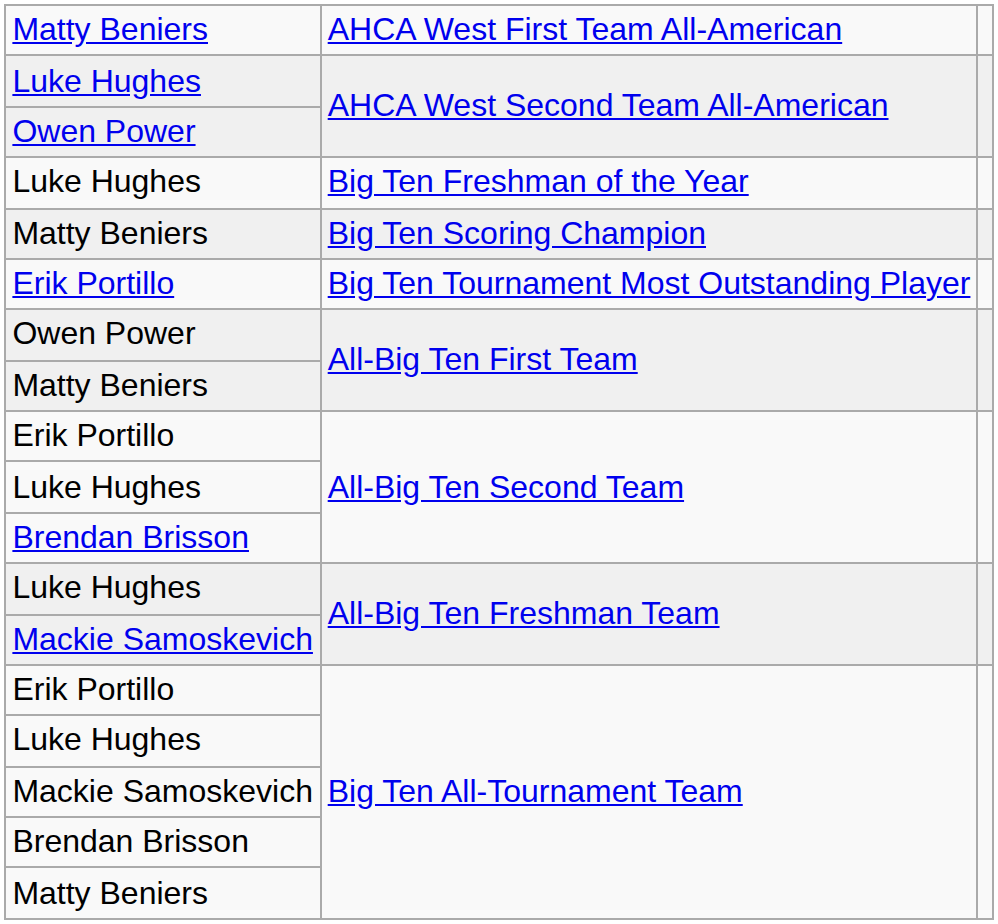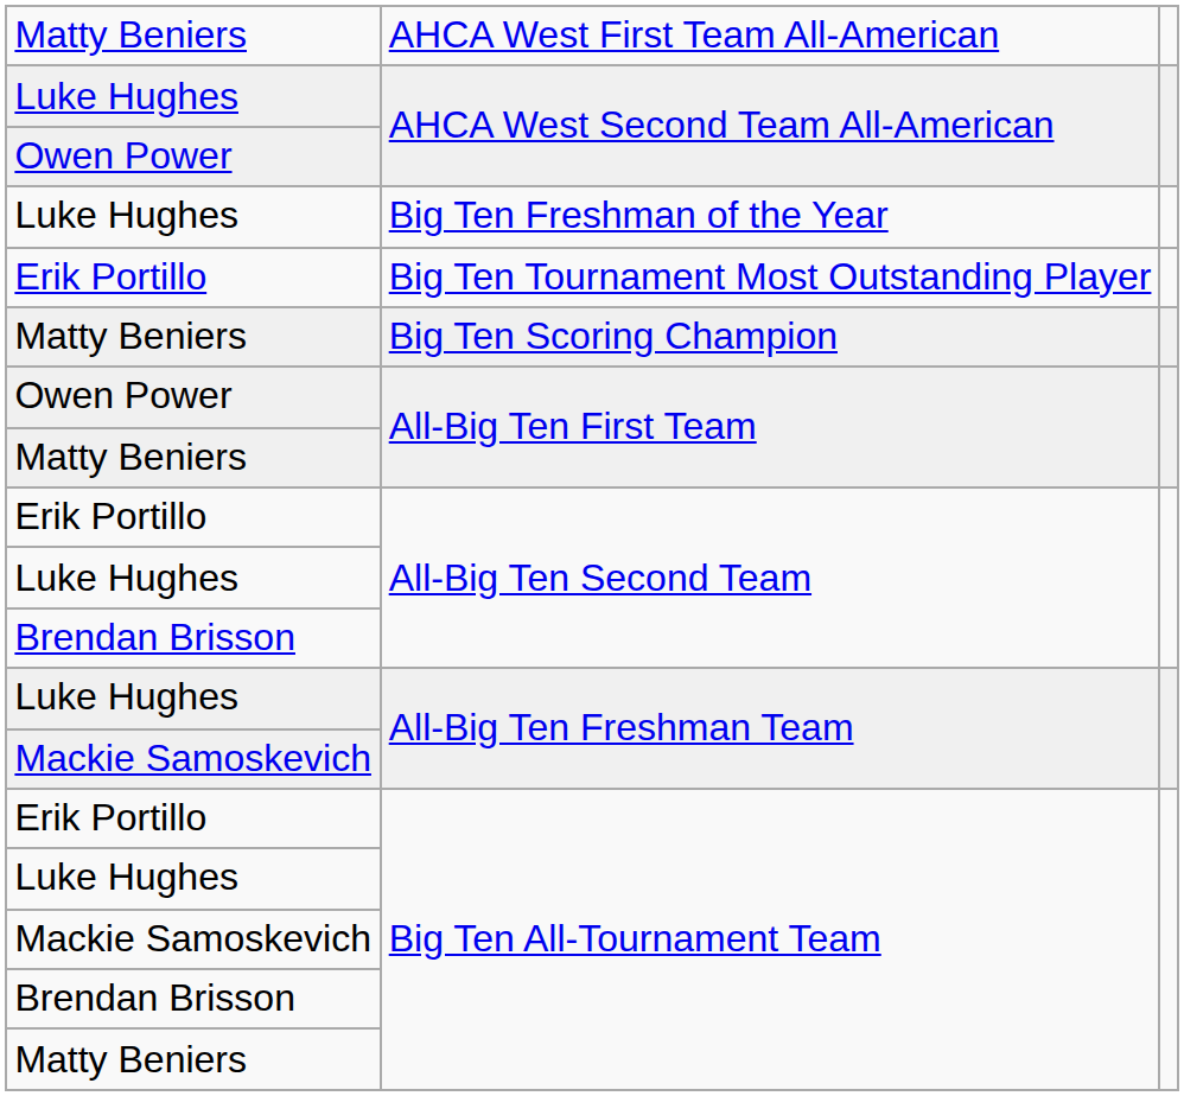 <table class="wikitable">
 <tr>
 <td><a href='#'>Matty Beniers</a></td>
 <td rowspan=1><a href='#'>AHCA West First Team All-American</a></td>
 <td rowspan=1></td>
 </tr>
 <tr bgcolor=f0f0f0>
 <td><a href='#'>Luke Hughes</a></td>
 <td rowspan=2><a href='#'>AHCA West Second Team All-American</a></td>
 <td rowspan=2></td>
 </tr>
 <tr bgcolor=f0f0f0>
 <td><a href='#'>Owen Power</a></td>
 </tr>
 <tr>
 <td>Luke Hughes</td>
 <td><a href='#'>Big Ten Freshman of the Year</a></td>
 <td></td>
 </tr>
+<tr>
+<td><a href='#'>Erik Portillo</a></td>
+<td><a href='#'>Big Ten Tournament Most Outstanding Player</a></td>
+<td></td>
+</tr>
 <tr bgcolor=f0f0f0>
 <td>Matty Beniers</td>
 <td><a href='#'>Big Ten Scoring Champion</a></td>
-<td></td>
-</tr>
-<tr>
-<td><a href='#'>Erik Portillo</a></td>
-<td><a href='#'>Big Ten Tournament Most Outstanding Player</a></td>
 <td></td>
 </tr>
 <tr bgcolor=f0f0f0>
 <td>Owen Power</td>
 <td rowspan=2><a href='#'>All-Big Ten First Team</a></td>
 <td rowspan=2></td>
 </tr>
 <tr bgcolor=f0f0f0>
 <td>Matty Beniers</td>
 </tr>
 <tr>
 <td>Erik Portillo</td>
 <td rowspan=3><a href='#'>All-Big Ten Second Team</a></td>
 <td rowspan=3></td>
 </tr>
 <tr>
 <td>Luke Hughes</td>
 </tr>
 <tr>
 <td><a href='#'>Brendan Brisson</a></td>
 </tr>
 <tr bgcolor=f0f0f0>
 <td>Luke Hughes</td>
 <td rowspan=2><a href='#'>All-Big Ten Freshman Team</a></td>
 <td rowspan=2></td>
 </tr>
 <tr bgcolor=f0f0f0>
 <td><a href='#'>Mackie Samoskevich</a></td>
 </tr>
 <tr>
 <td>Erik Portillo</td>
 <td rowspan=5><a href='#'>Big Ten All-Tournament Team</a></td>
 <td rowspan=5></td>
 </tr>
 <tr>
 <td>Luke Hughes</td>
 </tr>
 <tr>
 <td>Mackie Samoskevich</td>
 </tr>
 <tr>
 <td>Brendan Brisson</td>
 </tr>
 <tr>
 <td>Matty Beniers</td>
 </tr>
 <tr>
 </tr>
 </table>
